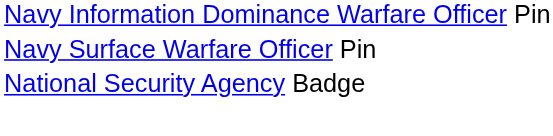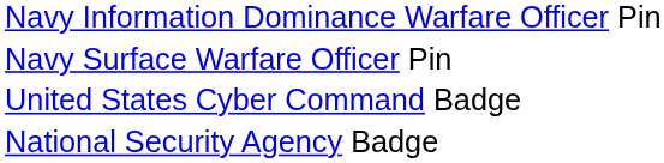 <table>
 <tr>
 <td></td>
 <td><a href='#'>Navy Information Dominance Warfare Officer</a> Pin</td>
 </tr>
 <tr>
 <td></td>
 <td><a href='#'>Navy Surface Warfare Officer</a> Pin</td>
 </tr>
 <tr>
 <td></td>
+<td><a href='#'>United States Cyber Command</a> Badge</td>
+</tr>
+<tr>
+<td></td>
 <td><a href='#'>National Security Agency</a> Badge</td>
 </tr>
 </table>
